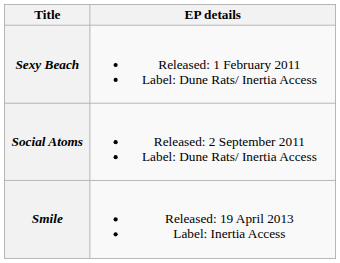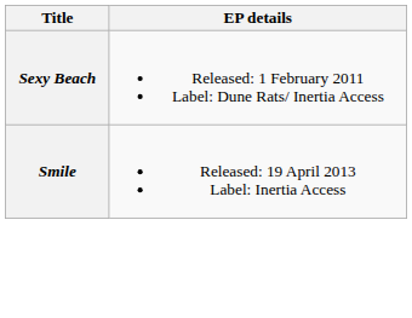 <table class="wikitable plainrowheaders" style="text-align:center;">
 <tr>
 <th scope="col" style="width:6em;">Title</th>
 <th scope="col" style="width:18em;">EP details</th>
 </tr>
 <tr>
 <th scope="row"><em>Sexy Beach</em></th>
 <td><br><ul><li>Released: 1 February 2011</li><li>Label: Dune Rats/ Inertia Access</li></ul></td>
 </tr>
 <tr>
-<th scope="row"><em>Social Atoms</em></th>
-<td><br><ul><li>Released: 2 September 2011</li><li>Label: Dune Rats/ Inertia Access</li></ul></td>
-</tr>
-<tr>
 <th scope="row"><em>Smile</em></th>
 <td><br><ul><li>Released: 19 April 2013</li><li>Label: Inertia Access</li></ul></td>
 </tr>
 </table>
